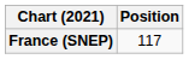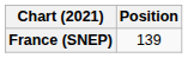 <table class="wikitable plainrowheaders" style="text-align:center">
 <tr>
 <th scope="col">Chart (2021)</th>
 <th scope="col">Position</th>
 </tr>
 <tr>
 <th scope="row">France (SNEP)</th>
-<td>117</td>
+<td>139</td>
 </tr>
 </table>
